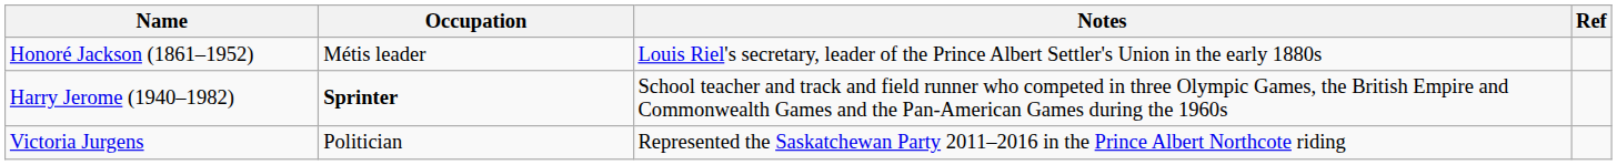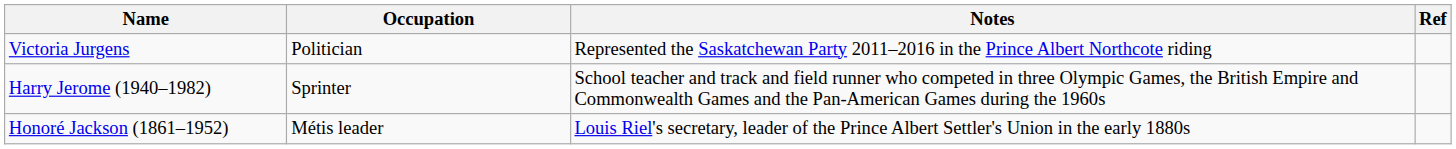 <table class="wikitable sortable">
 <tr align=left>
 <th style="width:20%;">Name</th>
 <th style="width:20%;">Occupation</th>
 <th style="width:60%;">Notes</th>
 <th style="width:20%;">Ref</th>
 </tr>
 <tr>
+<td><a href='#'>Victoria Jurgens</a></td>
+<td>Politician</td>
+<td>Represented the <a href='#'>Saskatchewan Party</a> 2011–2016 in the <a href='#'>Prince Albert Northcote</a> riding</td>
+<td></td>
+</tr>
+<tr>
+<td><a href='#'>Harry Jerome</a> (1940–1982) </td>
+<td>Sprinter</td>
+<td>School teacher and track and field runner who competed in three Olympic Games, the British Empire and Commonwealth Games and the Pan-American Games during the 1960s</td>
+<td></td>
+</tr>
+<tr>
 <td><a href='#'>Honoré Jackson</a> (1861–1952)</td>
 <td>Métis leader</td>
 <td><a href='#'>Louis Riel</a>'s secretary, leader of the Prince Albert Settler's Union in the early 1880s</td>
 <td></td>
 </tr>
-<tr>
-<td><a href='#'>Harry Jerome</a> (1940–1982) </td>
-<td><strong>Sprinter</strong></td>
-<td>School teacher and track and field runner who competed in three Olympic Games, the British Empire and Commonwealth Games and the Pan-American Games during the 1960s</td>
-<td></td>
-</tr>
-<tr>
-<td><a href='#'>Victoria Jurgens</a></td>
-<td>Politician</td>
-<td>Represented the <a href='#'>Saskatchewan Party</a> 2011–2016 in the <a href='#'>Prince Albert Northcote</a> riding</td>
-<td></td>
-</tr>
 </table>
